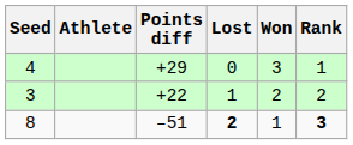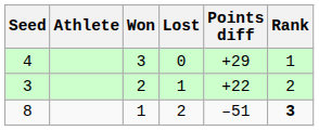 <table class="wikitable">
 <tr>
 <th>Seed</th>
 <th>Athlete</th>
+<th>Won</th>
+<th>Lost</th>
 <th>Points<br>diff</th>
-<th>Lost</th>
-<th>Won</th>
 <th>Rank</th>
 </tr>
 <tr bgcolor="#ccffcc">
 <td align="center">4</td>
 <td><strong></td>
+<td align="center">3</td>
+<td align="center">0</td>
 <td align="center">+29</td>
-<td align="center">0</td>
-<td align="center">3</td>
 <td align="center">1</td>
 </tr>
 <tr bgcolor="#ccffcc">
 <td align="center">3</td>
 <td></strong></td>
+<td align="center">2</td>
+<td align="center">1</td>
 <td align="center">+22</td>
-<td align="center">1</td>
-<td align="center">2</td>
 <td align="center">2</td>
 </tr>
 <tr>
 <td align="center">8</td>
 <td></td>
+<td align="center">1</td>
+<td align="center">2</td>
 <td align="center">–51</td>
-<td align="center"><strong>2</strong></td>
-<td align="center">1</td>
 <td align="center"><strong>3</strong></td>
 </tr>
 </table>
